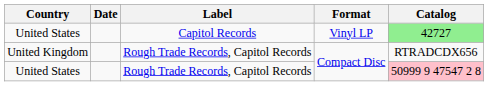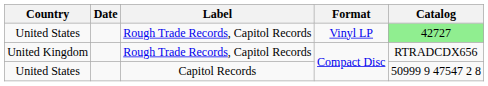 <table class="wikitable" style="text-align: center">
 <tr>
 <th>Country</th>
 <th>Date</th>
 <th>Label</th>
 <th>Format</th>
 <th>Catalog</th>
 </tr>
 <tr>
 <td>United States</td>
 <td></td>
-<td><a href='#'>Capitol Records</a></td>
+<td><a href='#'>Rough Trade Records</a>, Capitol Records</td>
 <td><a href='#'>Vinyl LP</a></td>
 <td style="background: lightgreen;">42727</td>
 </tr>
 <tr>
 <td>United Kingdom</td>
 <td></td>
 <td><a href='#'>Rough Trade Records</a>, Capitol Records</td>
 <td rowspan="2"><a href='#'>Compact Disc</a></td>
 <td>RTRADCDX656</td>
 </tr>
 <tr>
 <td>United States</td>
 <td></td>
-<td><a href='#'>Rough Trade Records</a>, Capitol Records</td>
-<td style="background: pink;">50999 9 47547 2 8</td>
+<td>Capitol Records</td>
+<td>50999 9 47547 2 8</td>
 </tr>
 </table>
